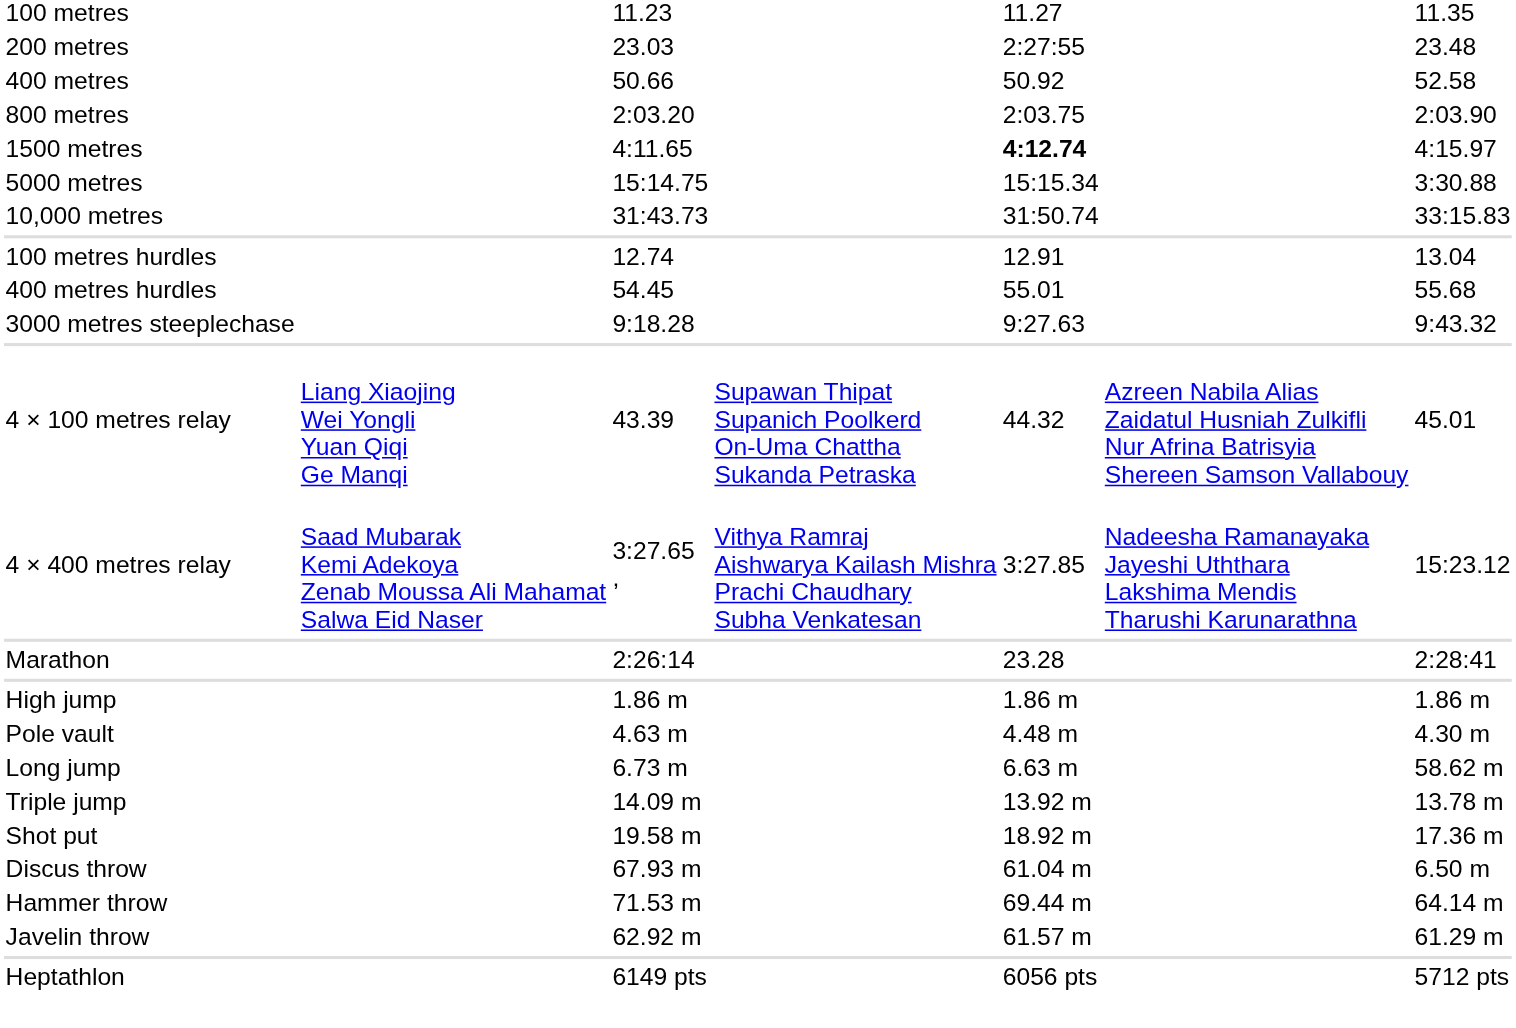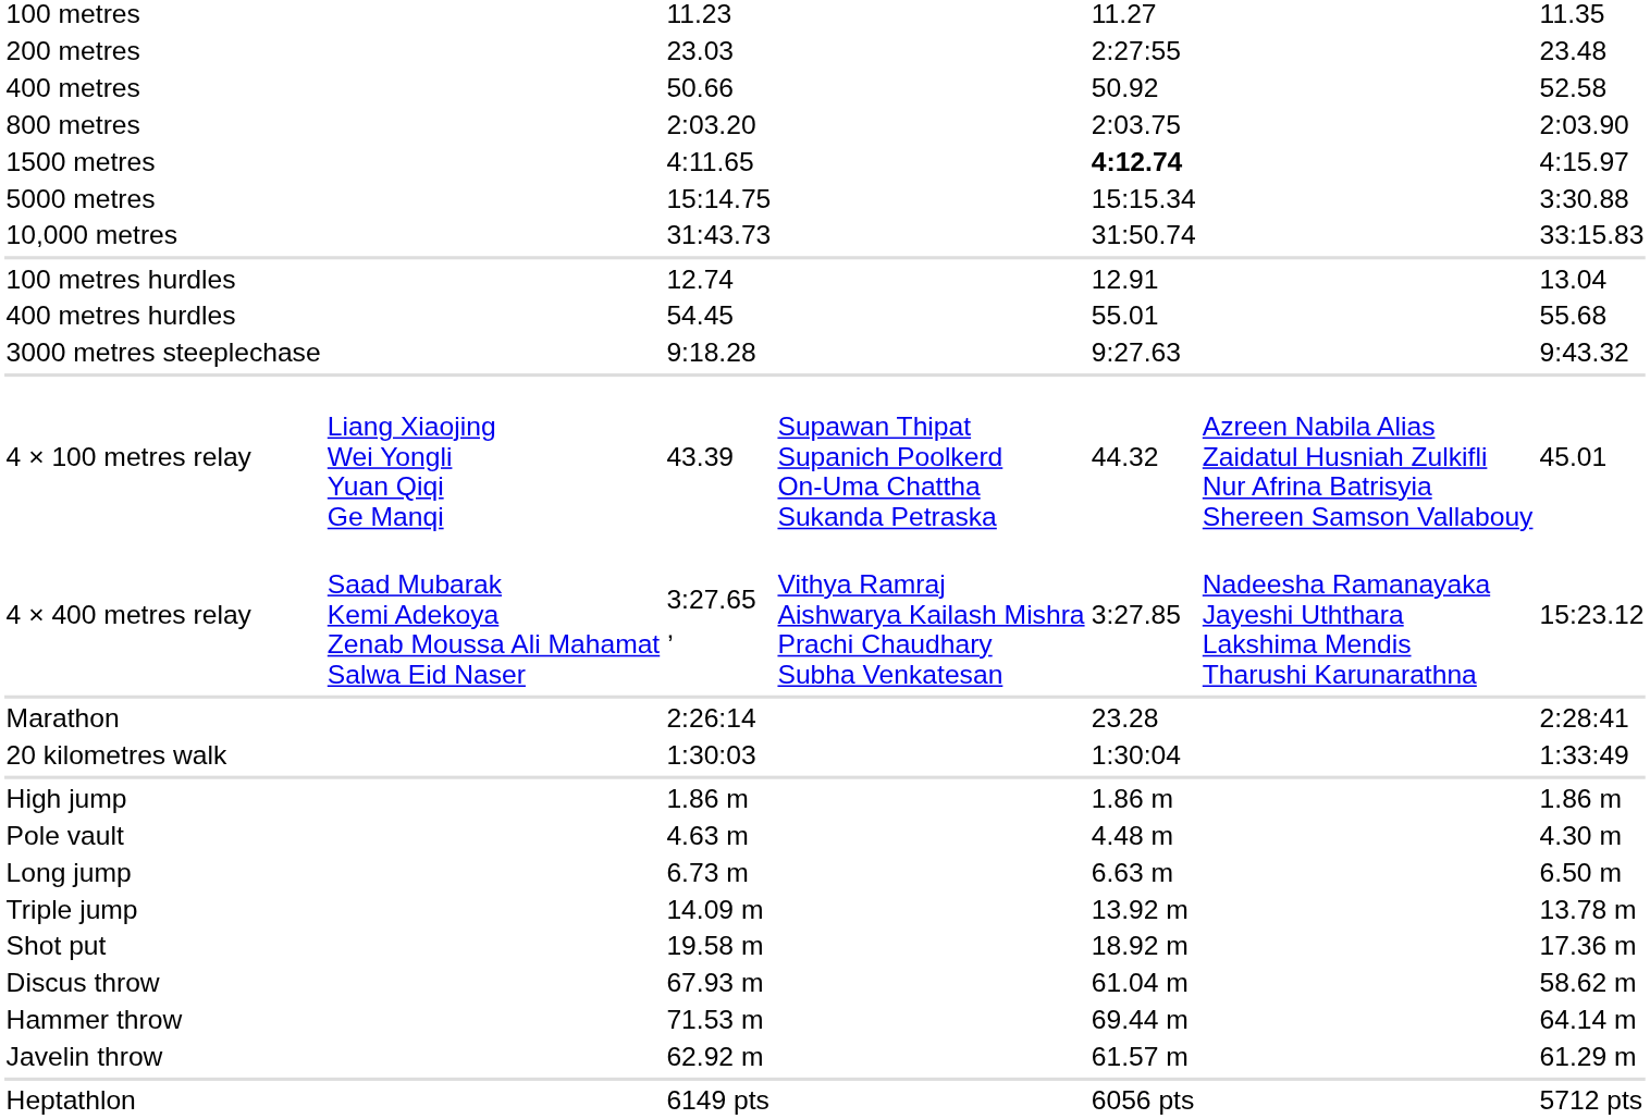 <table>
 <tr>
 <td>100 metres<br></td>
 <td></td>
 <td>11.23</td>
 <td></td>
 <td>11.27</td>
 <td></td>
 <td>11.35</td>
 </tr>
 <tr>
 <td>200 metres<br></td>
 <td></td>
 <td>23.03</td>
 <td></td>
 <td>2:27:55</td>
 <td></td>
 <td>23.48</td>
 </tr>
 <tr>
 <td>400 metres<br></td>
 <td></td>
 <td>50.66</td>
 <td></td>
 <td>50.92</td>
 <td></td>
 <td>52.58</td>
 </tr>
 <tr>
 <td>800 metres<br></td>
 <td></td>
 <td>2:03.20</td>
 <td></td>
 <td>2:03.75</td>
 <td></td>
 <td>2:03.90</td>
 </tr>
 <tr>
 <td>1500 metres<br></td>
 <td></td>
 <td>4:11.65</td>
 <td></td>
 <td><strong>4:12.74</strong></td>
 <td></td>
 <td>4:15.97</td>
 </tr>
 <tr>
 <td>5000 metres<br></td>
 <td></td>
 <td>15:14.75</td>
 <td></td>
 <td>15:15.34</td>
 <td></td>
 <td>3:30.88<br></td>
 </tr>
 <tr>
 <td>10,000 metres<br></td>
 <td></td>
 <td>31:43.73</td>
 <td></td>
 <td>31:50.74</td>
 <td></td>
 <td>33:15.83</td>
 </tr>
 <tr bgcolor=#DDDDDD>
 <td colspan=7></td>
 </tr>
 <tr>
 <td>100 metres hurdles<br></td>
 <td></td>
 <td>12.74</td>
 <td></td>
 <td>12.91</td>
 <td></td>
 <td>13.04</td>
 </tr>
 <tr>
 <td>400 metres hurdles<br></td>
 <td></td>
 <td>54.45<br></td>
 <td></td>
 <td>55.01</td>
 <td></td>
 <td>55.68</td>
 </tr>
 <tr>
 <td>3000 metres steeplechase<br></td>
 <td></td>
 <td>9:18.28<br></td>
 <td></td>
 <td>9:27.63</td>
 <td></td>
 <td>9:43.32</td>
 </tr>
 <tr bgcolor=#DDDDDD>
 <td colspan=7></td>
 </tr>
 <tr>
 <td>4 × 100 metres relay<br></td>
 <td valign=top><br><a href='#'>Liang Xiaojing</a><br><a href='#'>Wei Yongli</a><br><a href='#'>Yuan Qiqi</a><br><a href='#'>Ge Manqi</a></td>
 <td>43.39</td>
 <td valign=top><br><a href='#'>Supawan Thipat</a><br><a href='#'>Supanich Poolkerd</a><br><a href='#'>On-Uma Chattha</a><br><a href='#'>Sukanda Petraska</a></td>
 <td>44.32</td>
 <td valign=top><br><a href='#'>Azreen Nabila Alias</a><br><a href='#'>Zaidatul Husniah Zulkifli</a><br><a href='#'>Nur Afrina Batrisyia</a><br><a href='#'>Shereen Samson Vallabouy</a></td>
 <td>45.01</td>
 </tr>
 <tr>
 <td>4 × 400 metres relay<br></td>
 <td valign=top><br><a href='#'>Saad Mubarak</a><br><a href='#'>Kemi Adekoya</a><br><a href='#'>Zenab Moussa Ali Mahamat</a><br><a href='#'>Salwa Eid Naser</a></td>
 <td>3:27.65<br>, </td>
 <td valign=top><br><a href='#'>Vithya Ramraj</a><br><a href='#'>Aishwarya Kailash Mishra</a><br><a href='#'>Prachi Chaudhary</a><br><a href='#'>Subha Venkatesan</a></td>
 <td>3:27.85</td>
 <td valign=top><br><a href='#'>Nadeesha Ramanayaka</a><br><a href='#'>Jayeshi Uththara</a><br><a href='#'>Lakshima Mendis</a><br><a href='#'>Tharushi Karunarathna</a></td>
 <td>15:23.12</td>
 </tr>
 <tr bgcolor=#DDDDDD>
 <td colspan=7></td>
 </tr>
 <tr>
 <td>Marathon<br></td>
 <td></td>
 <td>2:26:14</td>
 <td></td>
 <td>23.28</td>
 <td></td>
 <td>2:28:41</td>
 </tr>
+<tr>
+<td>20 kilometres walk<br></td>
+<td></td>
+<td>1:30:03</td>
+<td></td>
+<td>1:30:04</td>
+<td></td>
+<td>1:33:49</td>
+</tr>
 <tr bgcolor=#DDDDDD>
 <td colspan=7></td>
 </tr>
 <tr>
 <td>High jump<br></td>
 <td></td>
 <td>1.86 m</td>
 <td></td>
 <td>1.86 m</td>
 <td></td>
 <td>1.86 m</td>
 </tr>
 <tr>
 <td>Pole vault<br></td>
 <td></td>
 <td>4.63 m<br></td>
 <td></td>
 <td>4.48 m</td>
 <td></td>
 <td>4.30 m</td>
 </tr>
 <tr>
 <td>Long jump<br></td>
 <td></td>
 <td>6.73 m</td>
 <td></td>
 <td>6.63 m</td>
 <td></td>
-<td>58.62 m</td>
+<td>6.50 m</td>
 </tr>
 <tr>
 <td>Triple jump<br></td>
 <td></td>
 <td>14.09 m</td>
 <td></td>
 <td>13.92 m</td>
 <td></td>
 <td>13.78 m</td>
 </tr>
 <tr>
 <td>Shot put<br></td>
 <td></td>
 <td>19.58	m</td>
 <td></td>
 <td>18.92 m</td>
 <td></td>
 <td>17.36 m</td>
 </tr>
 <tr>
 <td>Discus throw<br></td>
 <td></td>
 <td>67.93 m<br></td>
 <td></td>
 <td>61.04 m</td>
 <td></td>
-<td>6.50 m</td>
+<td>58.62 m</td>
 </tr>
 <tr>
 <td>Hammer throw<br></td>
 <td></td>
 <td>71.53 m</td>
 <td></td>
 <td>69.44 m</td>
 <td></td>
 <td>64.14 m</td>
 </tr>
 <tr>
 <td>Javelin throw<br></td>
 <td></td>
 <td>62.92 m</td>
 <td></td>
 <td>61.57 m<br></td>
 <td></td>
 <td>61.29 m</td>
 </tr>
 <tr bgcolor=#DDDDDD>
 <td colspan=7></td>
 </tr>
 <tr>
 <td>Heptathlon<br></td>
 <td></td>
 <td>6149 pts</td>
 <td></td>
 <td>6056 pts</td>
 <td></td>
 <td>5712 pts</td>
 </tr>
 </table>
